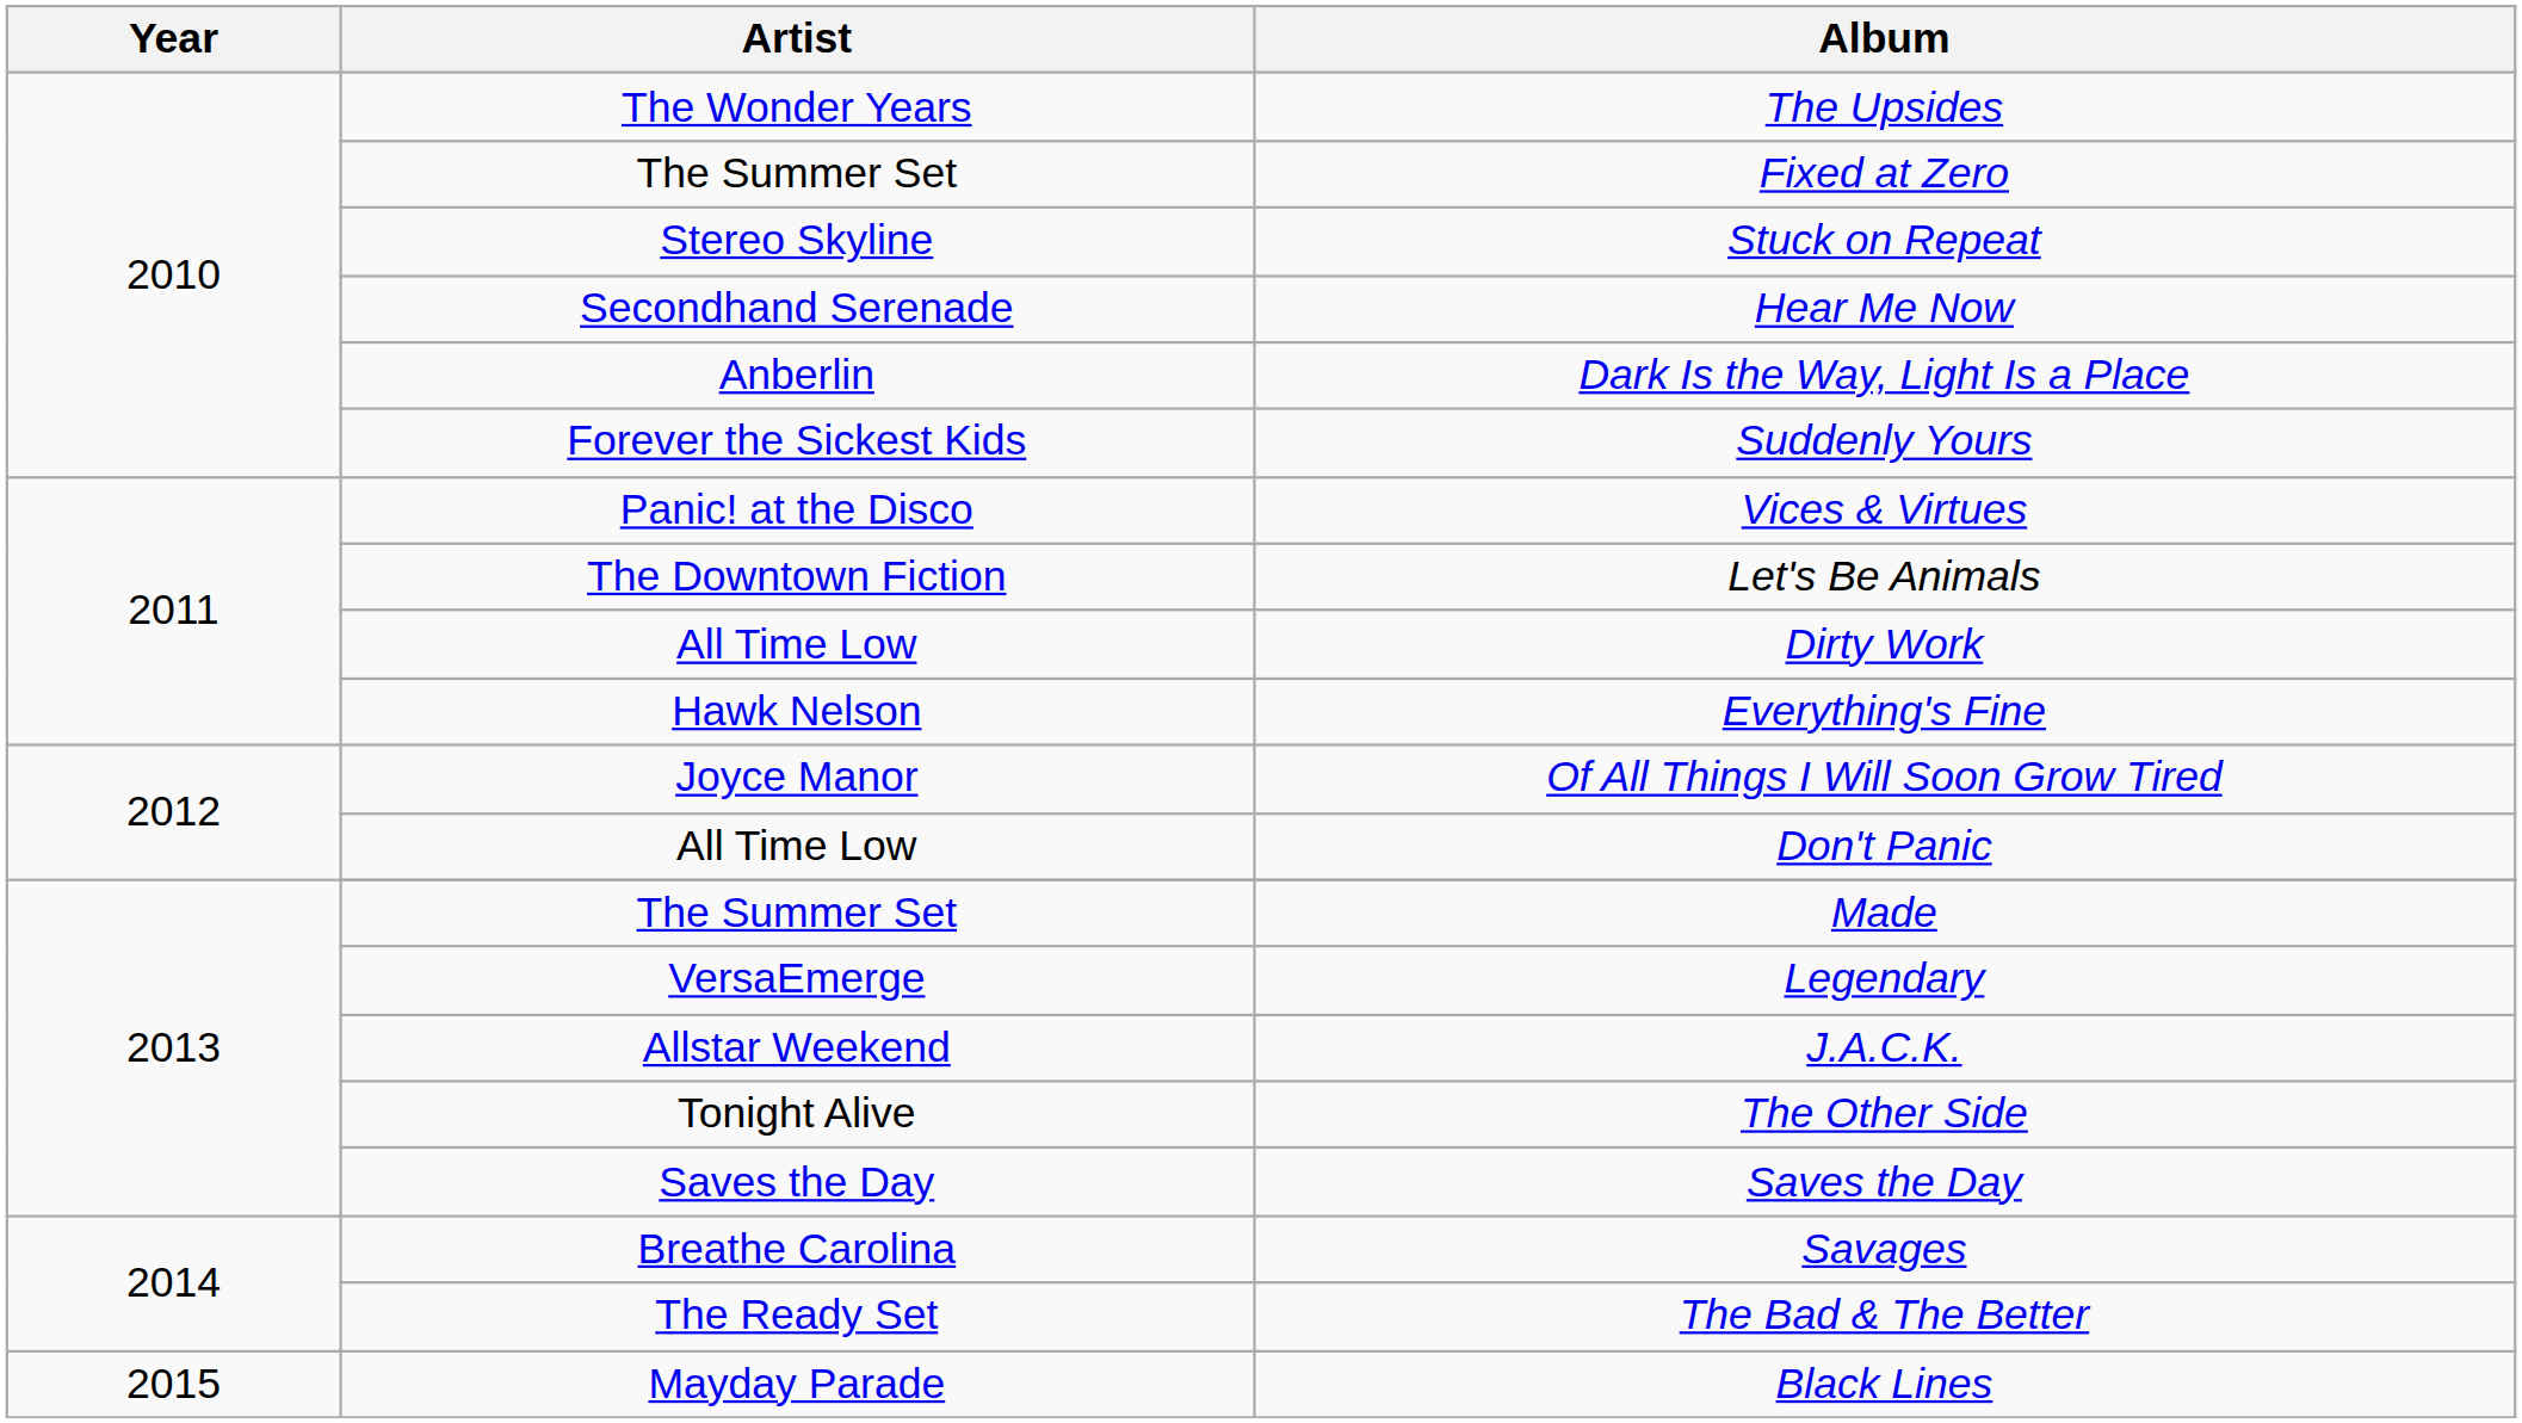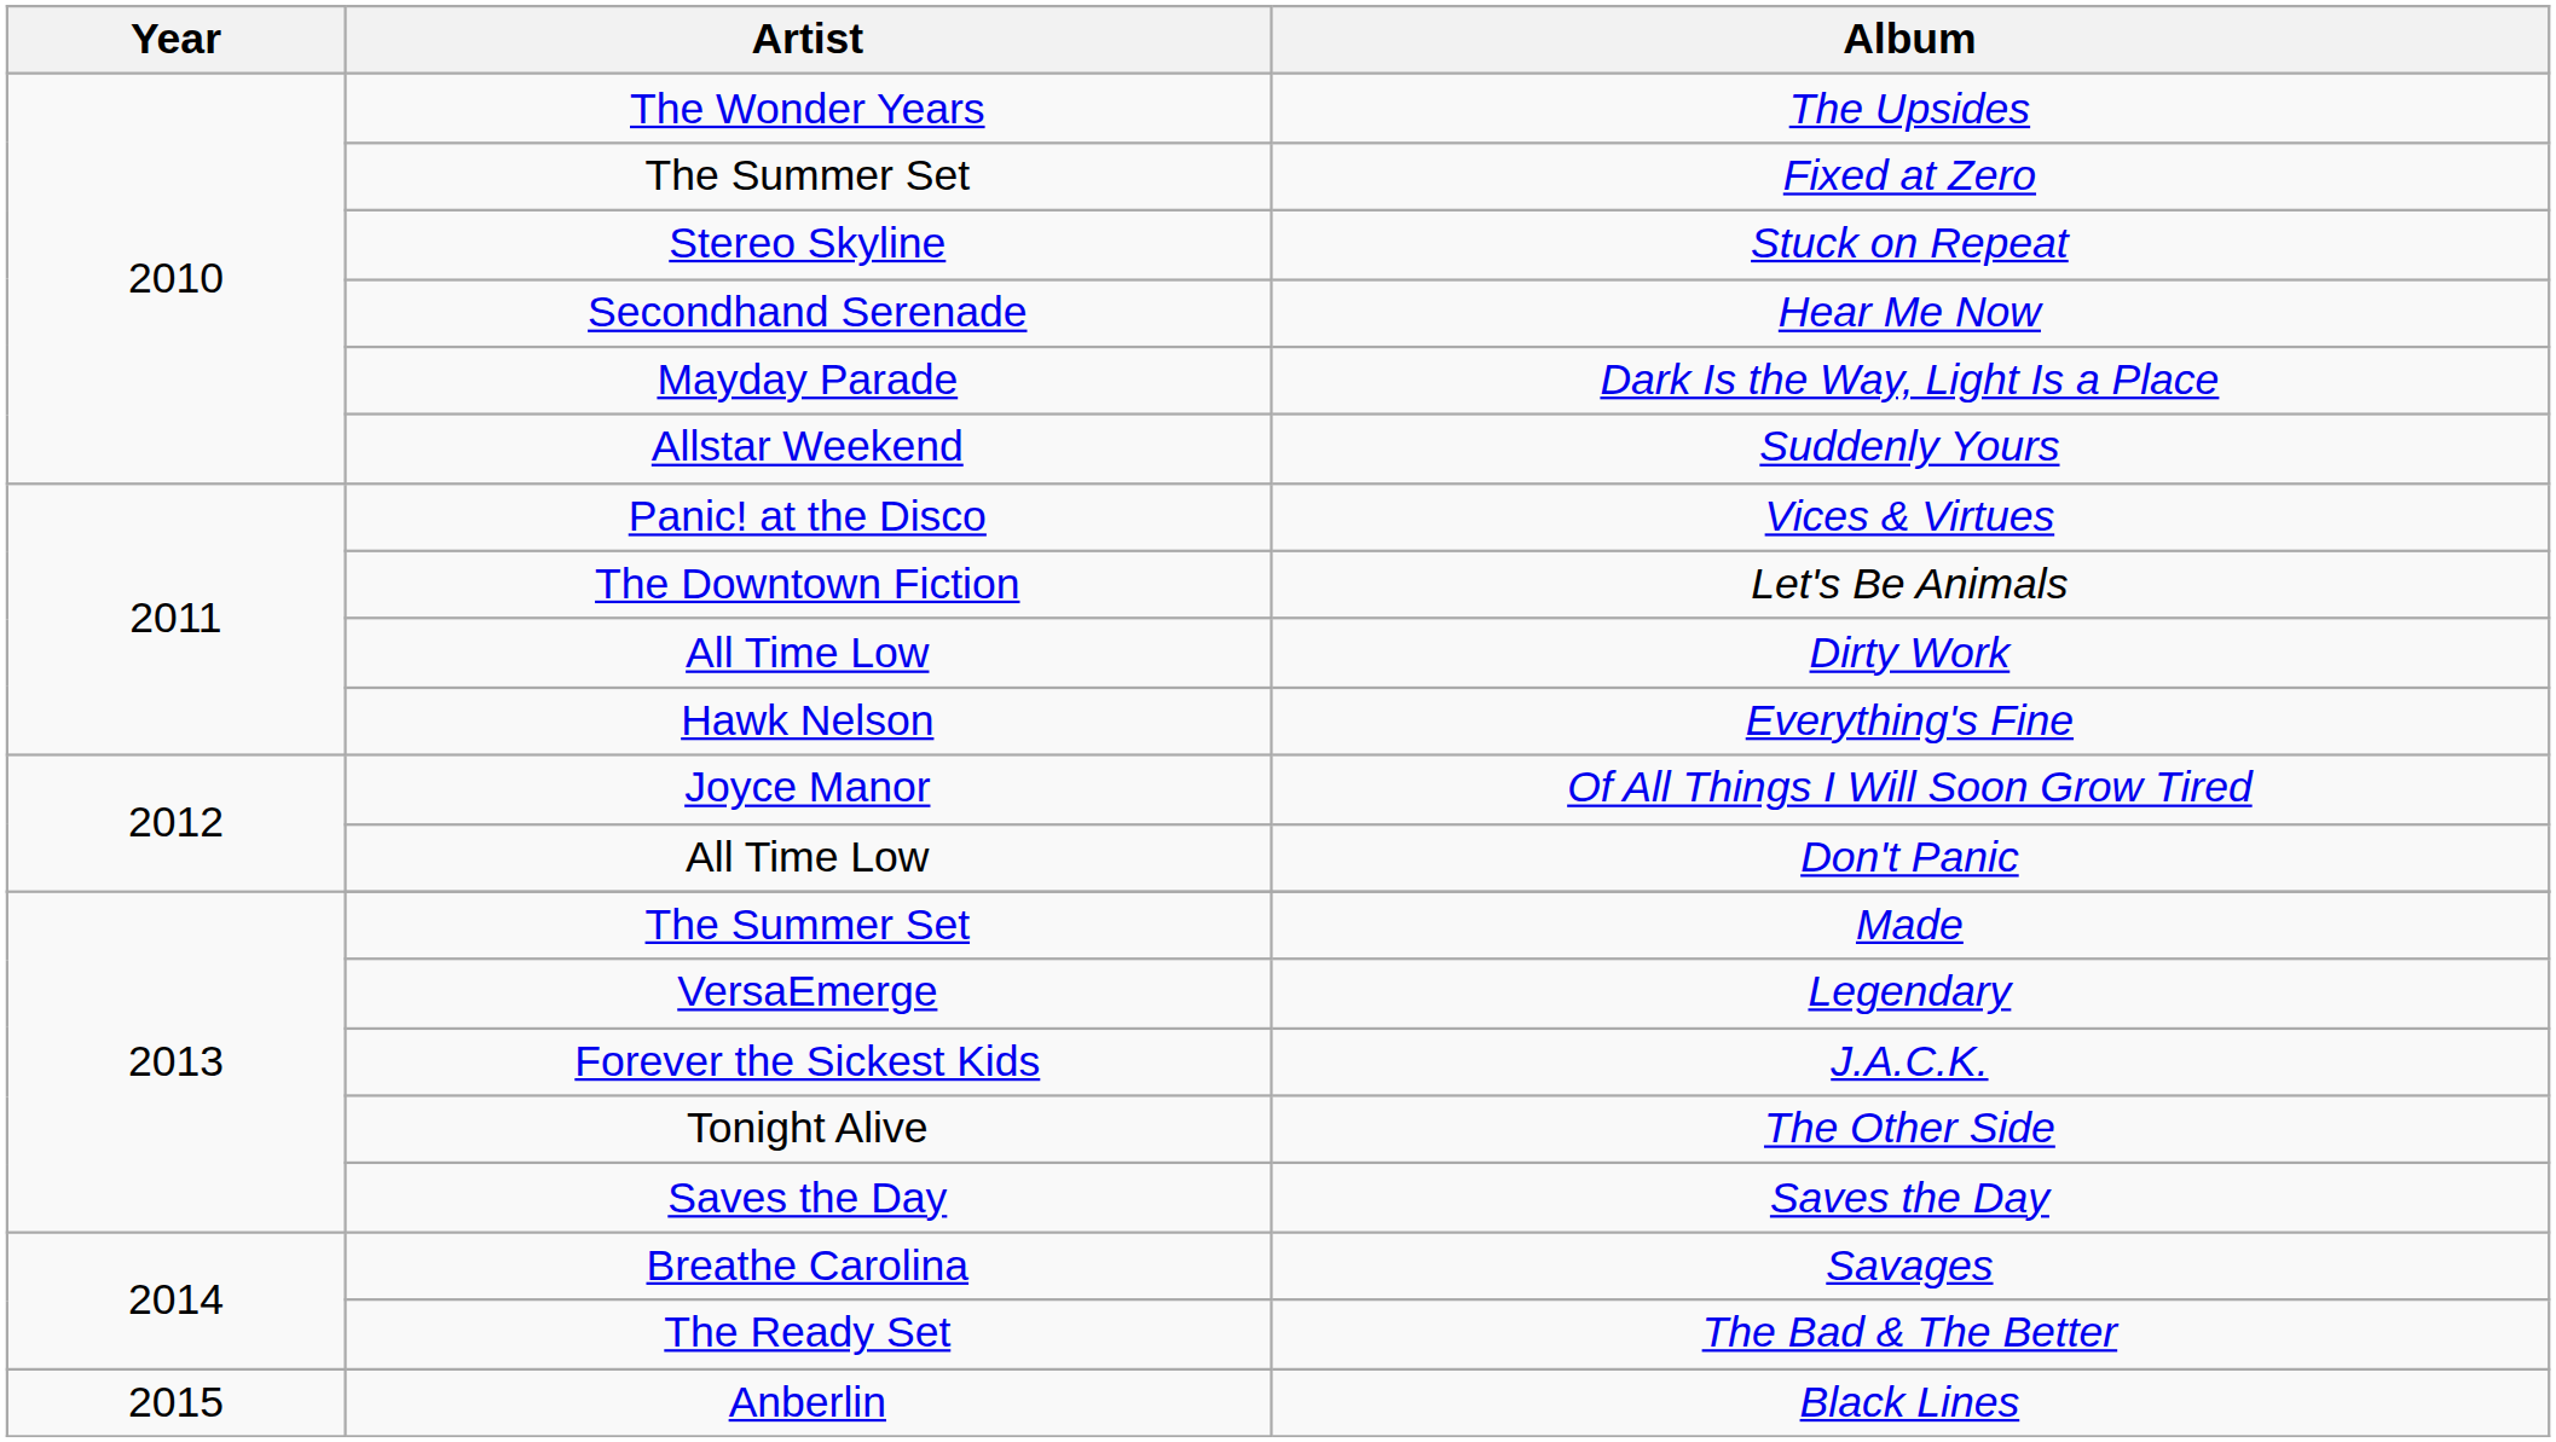 <table class="wikitable" style="margin:auto; text-align:center;" width="75%">
 <tr>
 <th scope="col" style="width:50px;">Year</th>
 <th scope="col" style="width:150px;">Artist</th>
 <th scope="col" style="width:210px;">Album</th>
 </tr>
 <tr>
 <td rowspan="6">2010</td>
 <td><a href='#'>The Wonder Years</a></td>
 <td><em><a href='#'>The Upsides</a></em></td>
 </tr>
 <tr>
 <td>The Summer Set</td>
 <td><em><a href='#'>Fixed at Zero</a></em></td>
 </tr>
 <tr>
 <td><a href='#'>Stereo Skyline</a></td>
 <td><em><a href='#'>Stuck on Repeat</a></em></td>
 </tr>
 <tr>
 <td><a href='#'>Secondhand Serenade</a></td>
 <td><em><a href='#'>Hear Me Now</a></em></td>
 </tr>
 <tr>
-<td><a href='#'>Anberlin</a></td>
+<td><a href='#'>Mayday Parade</a></td>
 <td><em><a href='#'>Dark Is the Way, Light Is a Place</a></em></td>
 </tr>
 <tr>
-<td><a href='#'>Forever the Sickest Kids</a></td>
+<td><a href='#'>Allstar Weekend</a></td>
 <td><em><a href='#'>Suddenly Yours</a></em></td>
 </tr>
 <tr>
 <td rowspan="4">2011</td>
 <td><a href='#'>Panic! at the Disco</a></td>
 <td><em><a href='#'>Vices & Virtues</a></em></td>
 </tr>
 <tr>
 <td><a href='#'>The Downtown Fiction</a></td>
 <td><em>Let's Be Animals</em></td>
 </tr>
 <tr>
 <td><a href='#'>All Time Low</a></td>
 <td><em><a href='#'>Dirty Work</a></em></td>
 </tr>
 <tr>
 <td><a href='#'>Hawk Nelson</a></td>
 <td><em><a href='#'>Everything's Fine</a></em></td>
 </tr>
 <tr>
 <td rowspan="2">2012</td>
 <td><a href='#'>Joyce Manor</a></td>
 <td><em><a href='#'>Of All Things I Will Soon Grow Tired</a></em></td>
 </tr>
 <tr>
 <td>All Time Low</td>
 <td><em><a href='#'>Don't Panic</a></em></td>
 </tr>
 <tr>
 <td rowspan="6">2013</td>
 </tr>
 <tr>
 <td><a href='#'>The Summer Set</a></td>
 <td><em><a href='#'>Made</a></em></td>
 </tr>
 <tr>
 <td><a href='#'>VersaEmerge</a></td>
 <td><em><a href='#'>Legendary</a></em></td>
 </tr>
 <tr>
-<td><a href='#'>Allstar Weekend</a></td>
+<td><a href='#'>Forever the Sickest Kids</a></td>
 <td><em><a href='#'>J.A.C.K.</a></em></td>
 </tr>
 <tr>
 <td>Tonight Alive</td>
 <td><em><a href='#'>The Other Side</a></em></td>
 </tr>
 <tr>
 <td><a href='#'>Saves the Day</a></td>
 <td><em><a href='#'>Saves the Day</a></em></td>
 </tr>
 <tr>
 <td rowspan="2">2014</td>
 <td><a href='#'>Breathe Carolina</a></td>
 <td><em><a href='#'>Savages</a></em></td>
 </tr>
 <tr>
 <td><a href='#'>The Ready Set</a></td>
 <td><em><a href='#'>The Bad & The Better</a></em></td>
 </tr>
 <tr>
 <td>2015</td>
-<td><a href='#'>Mayday Parade</a></td>
+<td><a href='#'>Anberlin</a></td>
 <td><em><a href='#'>Black Lines</a></em></td>
 </tr>
 </table>
